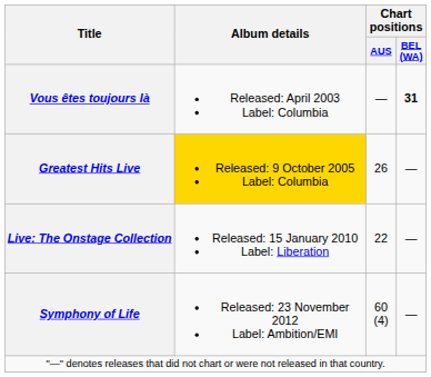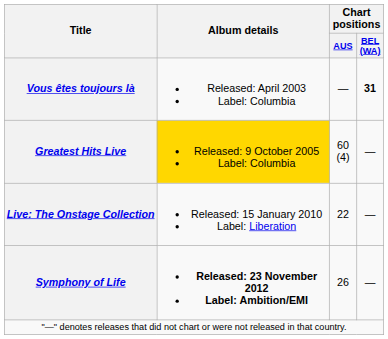 <table class="wikitable plainrowheaders" style="text-align:center">
 <tr>
 <th rowspan=2>Title</th>
 <th rowspan=2 width=250>Album details</th>
 <th colspan=2>Chart positions</th>
 </tr>
 <tr>
 <th style=width:2.5em;font-size:85%><a href='#'>AUS</a><br></th>
 <th style=width:2.5em;font-size:85%><a href='#'>BEL<br>(WA)</a><br></th>
 </tr>
 <tr>
 <th scope="row"><em><a href='#'>Vous êtes toujours là</a></em></th>
 <td><br><ul><li>Released: April 2003</li><li>Label: Columbia</li></ul></td>
 <td>—</td>
 <td><strong>31</strong></td>
 </tr>
 <tr>
 <th scope="row"><em><a href='#'>Greatest Hits Live</a></em></th>
 <td style="background: gold;"><br><ul><li>Released: 9 October 2005</li><li>Label: Columbia</li></ul></td>
-<td>26</td>
+<td>60 (4)</td>
 <td>—</td>
 </tr>
 <tr>
 <th scope="row"><em><a href='#'>Live: The Onstage Collection</a></em></th>
 <td><br><ul><li>Released: 15 January 2010</li><li>Label: <a href='#'>Liberation</a></li></ul></td>
 <td>22</td>
 <td>—</td>
 </tr>
 <tr>
 <th scope="row"><em><a href='#'>Symphony of Life</a></em></th>
-<td><br><ul><li>Released: 23 November 2012</li><li>Label: Ambition/EMI</li></ul></td>
-<td>60 (4)</td>
+<td><strong><br><ul><li>Released: 23 November 2012</li><li>Label: Ambition/EMI</li></ul></strong></td>
+<td>26</td>
 <td>—</td>
 </tr>
 <tr>
 <td colspan=12 style=font-size:85%>"—" denotes releases that did not chart or were not released in that country.</td>
 </tr>
 </table>
